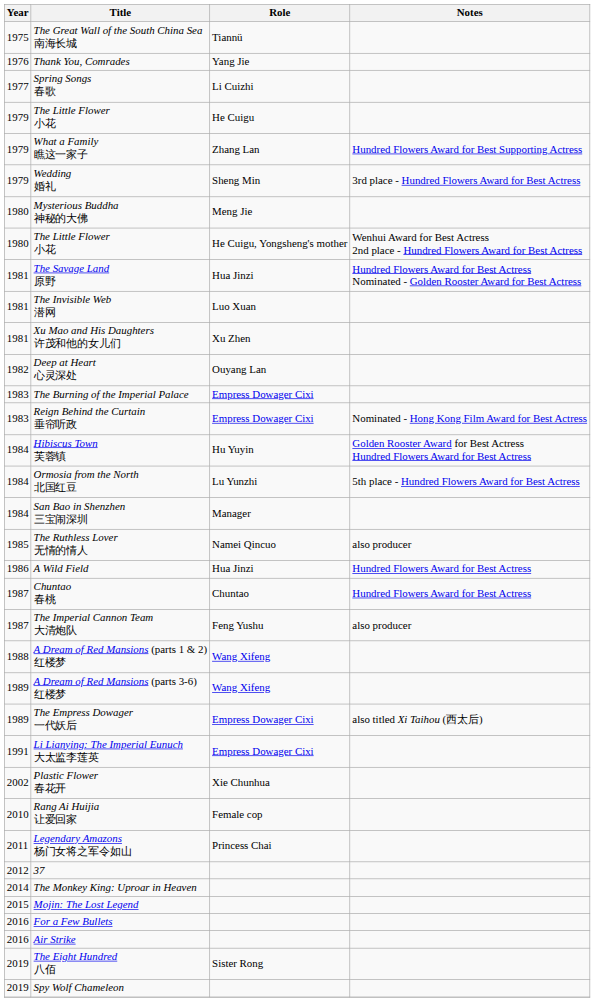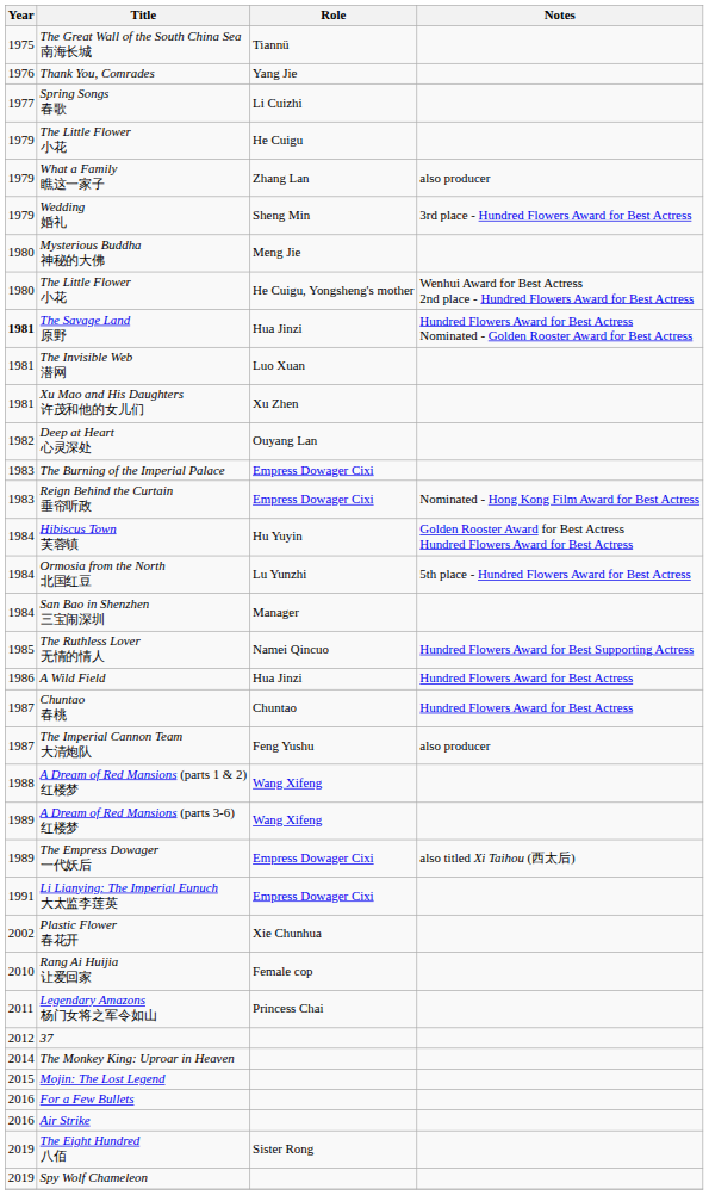 <table class="wikitable sortable">
 <tr>
 <th>Year</th>
 <th>Title</th>
 <th>Role</th>
 <th class="unsortable">Notes</th>
 </tr>
 <tr>
 <td>1975</td>
 <td><em>The Great Wall of the South China Sea</em><br>南海长城</td>
 <td>Tiannü</td>
 <td></td>
 </tr>
 <tr>
 <td>1976</td>
 <td><em>Thank You, Comrades</em><br></td>
 <td>Yang Jie</td>
 <td></td>
 </tr>
 <tr>
 <td>1977</td>
 <td><em>Spring Songs</em><br>春歌</td>
 <td>Li Cuizhi</td>
 <td></td>
 </tr>
 <tr>
 <td>1979</td>
 <td><em>The Little Flower</em><br>小花</td>
 <td>He Cuigu</td>
 <td></td>
 </tr>
 <tr>
 <td>1979</td>
 <td><em>What a Family</em><br>瞧这一家子</td>
 <td>Zhang Lan</td>
-<td><a href='#'>Hundred Flowers Award for Best Supporting Actress</a></td>
+<td>also producer</td>
 </tr>
 <tr>
 <td>1979</td>
 <td><em>Wedding</em><br>婚礼</td>
 <td>Sheng Min</td>
 <td>3rd place - <a href='#'>Hundred Flowers Award for Best Actress</a></td>
 </tr>
 <tr>
 <td>1980</td>
 <td><em>Mysterious Buddha</em><br>神秘的大佛</td>
 <td>Meng Jie</td>
 <td></td>
 </tr>
 <tr>
 <td>1980</td>
 <td><em>The Little Flower</em><br>小花</td>
 <td>He Cuigu, Yongsheng's mother</td>
 <td>Wenhui Award for Best Actress<br>2nd place - <a href='#'>Hundred Flowers Award for Best Actress</a></td>
 </tr>
 <tr>
-<td>1981</td>
+<td><strong>1981</strong></td>
 <td><em><a href='#'>The Savage Land</a></em><br>原野</td>
 <td>Hua Jinzi</td>
 <td><a href='#'>Hundred Flowers Award for Best Actress</a><br>Nominated - <a href='#'>Golden Rooster Award for Best Actress</a></td>
 </tr>
 <tr>
 <td>1981</td>
 <td><em>The Invisible Web</em><br>潜网</td>
 <td>Luo Xuan</td>
 <td></td>
 </tr>
 <tr>
 <td>1981</td>
 <td><em>Xu Mao and His Daughters</em><br>许茂和他的女儿们</td>
 <td>Xu Zhen</td>
 <td></td>
 </tr>
 <tr>
 <td>1982</td>
 <td><em>Deep at Heart</em><br>心灵深处</td>
 <td>Ouyang Lan</td>
 <td></td>
 </tr>
 <tr>
 <td>1983</td>
 <td><em>The Burning of the Imperial Palace</em></td>
 <td><a href='#'>Empress Dowager Cixi</a></td>
 <td></td>
 </tr>
 <tr>
 <td>1983</td>
 <td><em>Reign Behind the Curtain</em><br>垂帘听政</td>
 <td><a href='#'>Empress Dowager Cixi</a></td>
 <td>Nominated - <a href='#'>Hong Kong Film Award for Best Actress</a></td>
 </tr>
 <tr>
 <td>1984</td>
 <td><em><a href='#'>Hibiscus Town</a></em><br>芙蓉镇</td>
 <td>Hu Yuyin</td>
 <td><a href='#'>Golden Rooster Award</a> for Best Actress<br><a href='#'>Hundred Flowers Award for Best Actress</a></td>
 </tr>
 <tr>
 <td>1984</td>
 <td><em>Ormosia from the North</em><br>北国红豆</td>
 <td>Lu Yunzhi</td>
 <td>5th place - <a href='#'>Hundred Flowers Award for Best Actress</a></td>
 </tr>
 <tr>
 <td>1984</td>
 <td><em>San Bao in Shenzhen</em><br>三宝闹深圳</td>
 <td>Manager</td>
 <td></td>
 </tr>
 <tr>
 <td>1985</td>
 <td><em>The Ruthless Lover</em><br>无情的情人</td>
 <td>Namei Qincuo</td>
-<td>also producer</td>
+<td><a href='#'>Hundred Flowers Award for Best Supporting Actress</a></td>
 </tr>
 <tr>
 <td>1986</td>
 <td><em>A Wild Field</em></td>
 <td>Hua Jinzi</td>
 <td><a href='#'>Hundred Flowers Award for Best Actress</a></td>
 </tr>
 <tr>
 <td>1987</td>
 <td><em>Chuntao</em><br>春桃</td>
 <td>Chuntao</td>
 <td><a href='#'>Hundred Flowers Award for Best Actress</a></td>
 </tr>
 <tr>
 <td>1987</td>
 <td><em>The Imperial Cannon Team</em><br>大清炮队</td>
 <td>Feng Yushu</td>
 <td>also producer</td>
 </tr>
 <tr>
 <td>1988</td>
 <td><em><a href='#'>A Dream of Red Mansions</a></em> (parts 1 & 2)<br>红楼梦</td>
 <td><a href='#'>Wang Xifeng</a></td>
 <td></td>
 </tr>
 <tr>
 <td>1989</td>
 <td><em><a href='#'>A Dream of Red Mansions</a></em> (parts 3-6)<br>红楼梦</td>
 <td><a href='#'>Wang Xifeng</a></td>
 <td></td>
 </tr>
 <tr>
 <td>1989</td>
 <td><em>The Empress Dowager</em><br>一代妖后</td>
 <td><a href='#'>Empress Dowager Cixi</a></td>
 <td>also titled <em>Xi Taihou</em> (西太后)</td>
 </tr>
 <tr>
 <td>1991</td>
 <td><em><a href='#'>Li Lianying: The Imperial Eunuch</a></em><br>大太监李莲英</td>
 <td><a href='#'>Empress Dowager Cixi</a></td>
 <td></td>
 </tr>
 <tr>
 <td>2002</td>
 <td><em>Plastic Flower</em><br>春花开</td>
 <td>Xie Chunhua</td>
 <td></td>
 </tr>
 <tr>
 <td>2010</td>
 <td><em>Rang Ai Huijia</em><br>让爱回家</td>
 <td>Female cop</td>
 <td></td>
 </tr>
 <tr>
 <td>2011</td>
 <td><em><a href='#'>Legendary Amazons</a></em><br>杨门女将之军令如山</td>
 <td>Princess Chai</td>
 <td></td>
 </tr>
 <tr>
 <td>2012</td>
 <td><em>37</em></td>
 <td></td>
 <td></td>
 </tr>
 <tr>
 <td>2014</td>
 <td><em>The Monkey King: Uproar in Heaven</em></td>
 <td></td>
 <td></td>
 </tr>
 <tr>
 <td>2015</td>
 <td><em><a href='#'>Mojin: The Lost Legend</a></em></td>
 <td></td>
 <td></td>
 </tr>
 <tr>
 <td>2016</td>
 <td><em><a href='#'>For a Few Bullets</a></em></td>
 <td></td>
 <td></td>
 </tr>
 <tr>
 <td>2016</td>
 <td><em><a href='#'>Air Strike</a></em></td>
 <td></td>
 <td></td>
 </tr>
 <tr>
 <td>2019</td>
 <td><em><a href='#'>The Eight Hundred</a></em> <br> 八佰</td>
 <td>Sister Rong</td>
 <td></td>
 </tr>
 <tr>
 <td>2019</td>
 <td><em>Spy Wolf Chameleon</em></td>
 <td></td>
 <td></td>
 </tr>
 <tr>
 </tr>
 </table>
